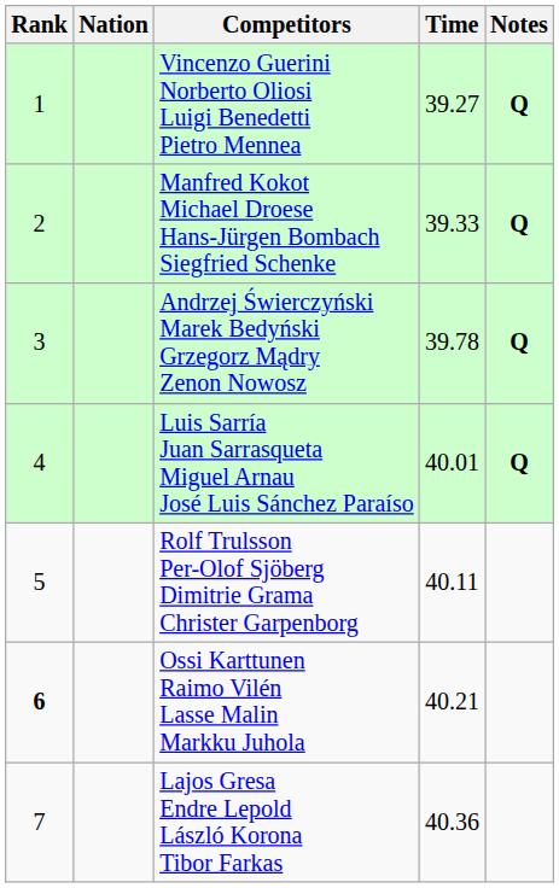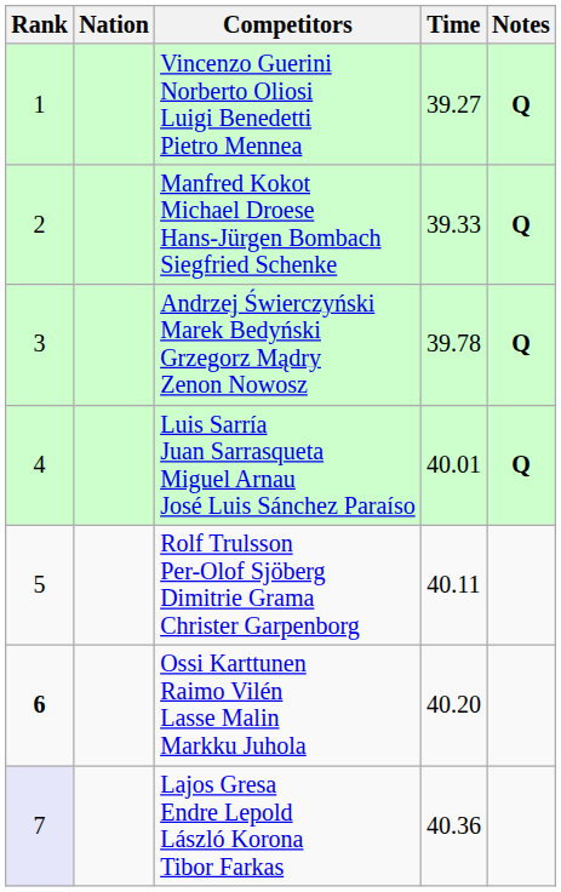 <table class="wikitable sortable" style="text-align:center">
 <tr>
 <th>Rank</th>
 <th>Nation</th>
 <th>Competitors</th>
 <th>Time</th>
 <th>Notes</th>
 </tr>
 <tr bgcolor=ccffcc>
 <td>1</td>
 <td align=left></td>
 <td align=left><a href='#'>Vincenzo Guerini</a><br><a href='#'>Norberto Oliosi</a><br><a href='#'>Luigi Benedetti</a><br><a href='#'>Pietro Mennea</a></td>
 <td>39.27</td>
 <td><strong>Q</strong></td>
 </tr>
 <tr bgcolor=ccffcc>
 <td>2</td>
 <td align=left></td>
 <td align=left><a href='#'>Manfred Kokot</a><br><a href='#'>Michael Droese</a><br><a href='#'>Hans-Jürgen Bombach</a><br><a href='#'>Siegfried Schenke</a></td>
 <td>39.33</td>
 <td><strong>Q</strong></td>
 </tr>
 <tr bgcolor=ccffcc>
 <td>3</td>
 <td align=left></td>
 <td align=left><a href='#'>Andrzej Świerczyński</a><br><a href='#'>Marek Bedyński</a><br><a href='#'>Grzegorz Mądry</a><br><a href='#'>Zenon Nowosz</a></td>
 <td>39.78</td>
 <td><strong>Q</strong></td>
 </tr>
 <tr bgcolor=ccffcc>
 <td>4</td>
 <td align=left></td>
 <td align=left><a href='#'>Luis Sarría</a><br><a href='#'>Juan Sarrasqueta</a><br><a href='#'>Miguel Arnau</a><br><a href='#'>José Luis Sánchez Paraíso</a></td>
 <td>40.01</td>
 <td><strong>Q</strong></td>
 </tr>
 <tr>
 <td>5</td>
 <td align=left></td>
 <td align=left><a href='#'>Rolf Trulsson</a><br><a href='#'>Per-Olof Sjöberg</a><br><a href='#'>Dimitrie Grama</a><br><a href='#'>Christer Garpenborg</a></td>
 <td>40.11</td>
 <td></td>
 </tr>
 <tr>
 <td><strong>6</strong></td>
 <td align=left></td>
 <td align=left><a href='#'>Ossi Karttunen</a><br><a href='#'>Raimo Vilén</a><br><a href='#'>Lasse Malin</a><br><a href='#'>Markku Juhola</a></td>
-<td>40.21</td>
+<td>40.20</td>
 <td></td>
 </tr>
 <tr>
-<td>7</td>
+<td style="background: lavender;">7</td>
 <td align=left></td>
 <td align=left><a href='#'>Lajos Gresa</a><br><a href='#'>Endre Lepold</a><br><a href='#'>László Korona</a><br><a href='#'>Tibor Farkas</a></td>
 <td>40.36</td>
 <td></td>
 </tr>
 </table>
